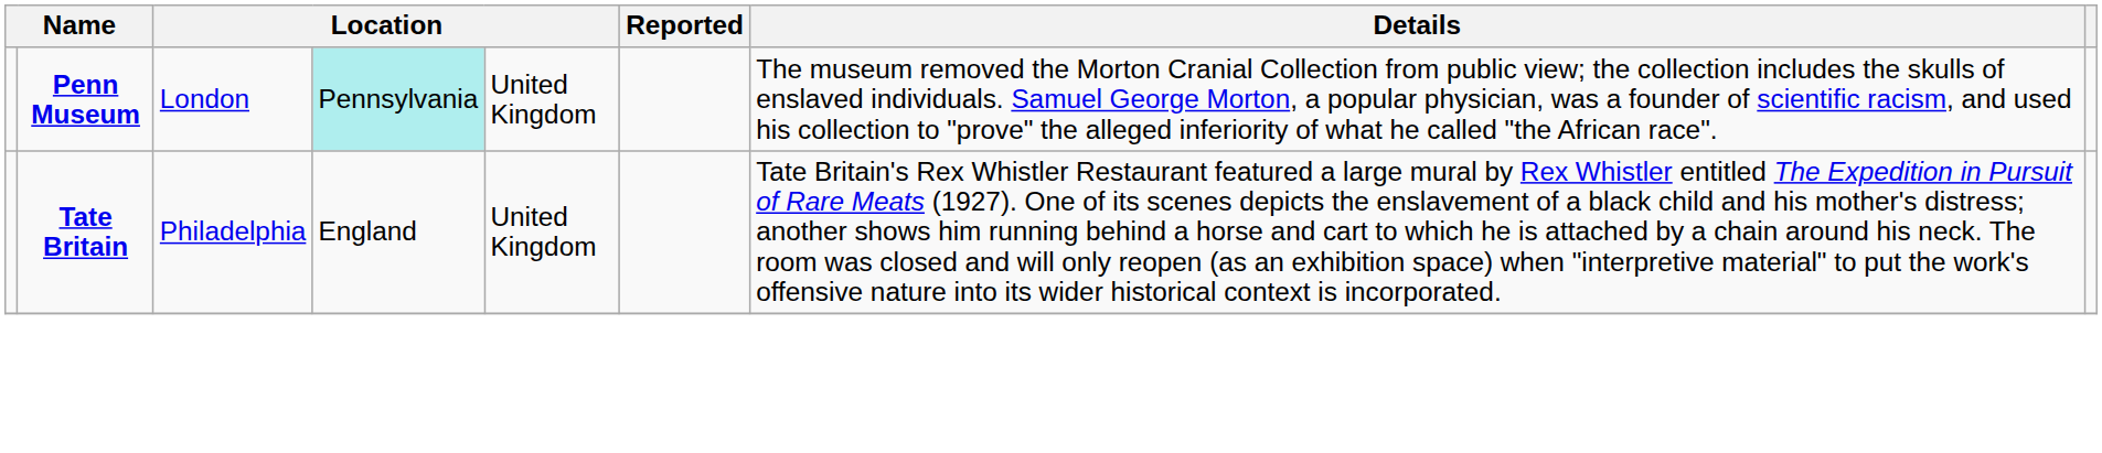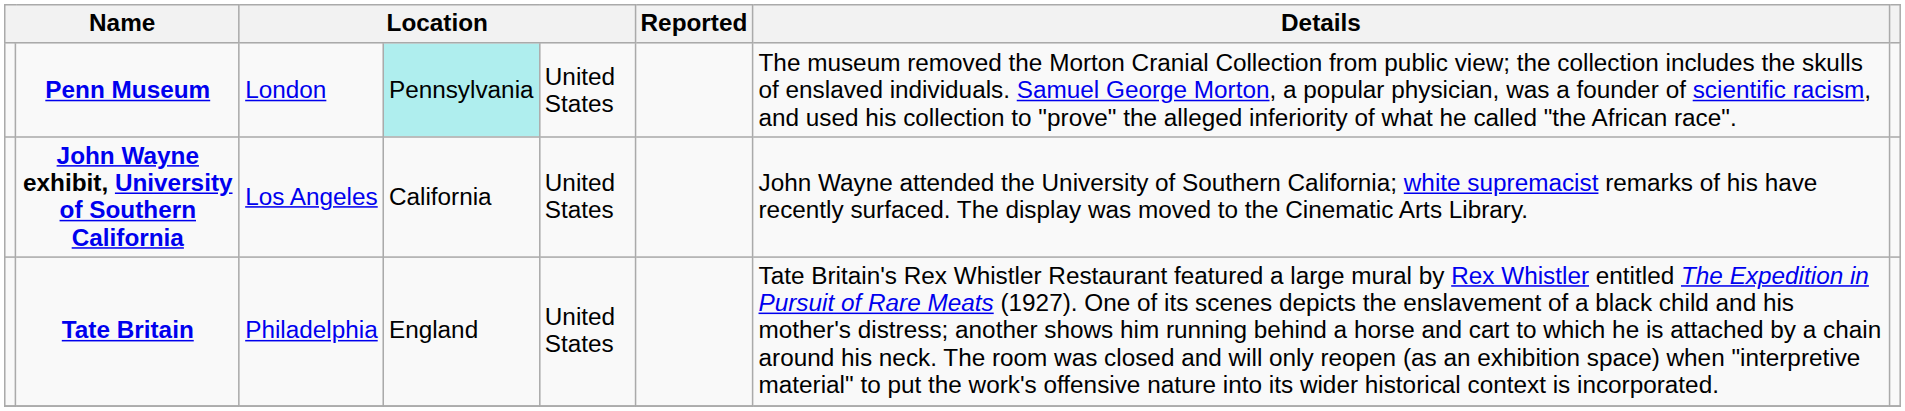 <table class="wikitable sortable" style="text-align:left">
 <tr>
 <th colspan="2">Name</th>
 <th colspan="3">Location</th>
 <th>Reported</th>
 <th>Details</th>
 <th class="unsortable"></th>
 </tr>
 <tr>
 <td></td>
 <td style="text-align: center; font-weight: bold"><a href='#'>Penn Museum</a></td>
 <td data-sort-value="UK, England, London"><a href='#'>London</a></td>
 <td style="background: paleturquoise;">Pennsylvania</td>
-<td>United Kingdom</td>
+<td>United States</td>
 <td></td>
 <td>The museum removed the Morton Cranial Collection from public view; the collection includes the skulls of enslaved individuals. <a href='#'>Samuel George Morton</a>, a popular physician, was a founder of <a href='#'>scientific racism</a>, and used his collection to "prove" the alleged inferiority of what he called "the African race".</td>
+<td></td>
+</tr>
+<tr>
+<td></td>
+<td style="text-align: center; font-weight: bold"><a href='#'>John Wayne</a> exhibit, <a href='#'>University of Southern California</a></td>
+<td data-sort-value="US, California, Los Angeles"><a href='#'>Los Angeles</a></td>
+<td>California</td>
+<td>United States</td>
+<td></td>
+<td>John Wayne attended the University of Southern California; <a href='#'>white supremacist</a> remarks of his have recently surfaced. The display was moved to the Cinematic Arts Library.</td>
 <td></td>
 </tr>
 <tr>
 <td></td>
 <td style="text-align: center; font-weight: bold"><a href='#'>Tate Britain</a></td>
 <td data-sort-value="US, Pennsylvania, Philadlephia"><a href='#'>Philadelphia</a></td>
 <td>England</td>
-<td>United Kingdom</td>
+<td>United States</td>
 <td></td>
 <td>Tate Britain's Rex Whistler Restaurant featured a large mural by <a href='#'>Rex Whistler</a> entitled <em><a href='#'>The Expedition in Pursuit of Rare Meats</a></em> (1927). One of its scenes depicts the enslavement of a black child and his mother's distress; another shows him running behind a horse and cart to which he is attached by a chain around his neck. The room was closed and will only reopen (as an exhibition space) when "interpretive material" to put the work's offensive nature into its wider historical context is incorporated.</td>
 <td><br></td>
 </tr>
 <tr>
 </tr>
 </table>
